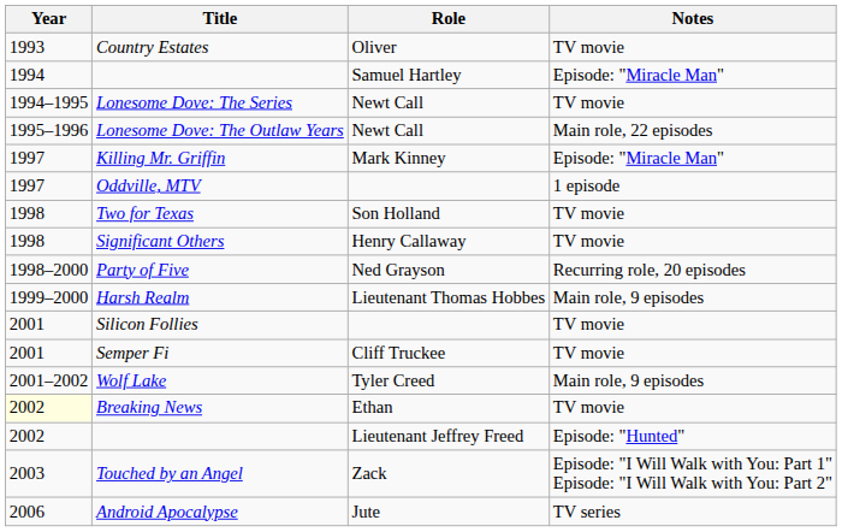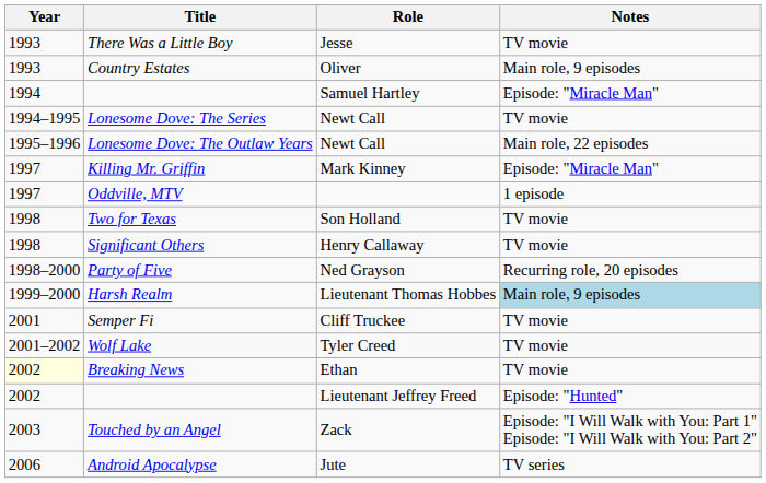 <table class="wikitable sortable">
 <tr>
 <th>Year</th>
 <th>Title</th>
 <th>Role</th>
 <th class="unsortable">Notes</th>
 </tr>
 <tr>
 <td>1993</td>
+<td><em>There Was a Little Boy</em></td>
+<td>Jesse</td>
+<td>TV movie</td>
+</tr>
+<tr>
+<td>1993</td>
 <td><em>Country Estates</em></td>
 <td>Oliver</td>
-<td>TV movie</td>
+<td>Main role, 9 episodes</td>
 </tr>
 <tr>
 <td>1994</td>
 <td><em></em></td>
 <td>Samuel Hartley</td>
 <td>Episode: "<a href='#'>Miracle Man</a>"</td>
 </tr>
 <tr>
 <td>1994–1995</td>
 <td><em><a href='#'>Lonesome Dove: The Series</a></em></td>
 <td>Newt Call</td>
 <td>TV movie</td>
 </tr>
 <tr>
 <td>1995–1996</td>
 <td><em><a href='#'>Lonesome Dove: The Outlaw Years</a></em></td>
 <td>Newt Call</td>
 <td>Main role, 22 episodes</td>
 </tr>
 <tr>
 <td>1997</td>
 <td><em><a href='#'>Killing Mr. Griffin</a></em></td>
 <td>Mark Kinney</td>
 <td>Episode: "<a href='#'>Miracle Man</a>"</td>
 </tr>
 <tr>
 <td>1997</td>
 <td><em><a href='#'>Oddville, MTV</a></em></td>
 <td></td>
 <td>1 episode</td>
 </tr>
 <tr>
 <td>1998</td>
 <td><em><a href='#'>Two for Texas</a></em></td>
 <td>Son Holland</td>
 <td>TV movie</td>
 </tr>
 <tr>
 <td>1998</td>
 <td><em><a href='#'>Significant Others</a></em></td>
 <td>Henry Callaway</td>
 <td>TV movie</td>
 </tr>
 <tr>
 <td>1998–2000</td>
 <td><em><a href='#'>Party of Five</a></em></td>
 <td>Ned Grayson</td>
 <td>Recurring role, 20 episodes</td>
 </tr>
 <tr>
 <td>1999–2000</td>
 <td><em><a href='#'>Harsh Realm</a></em></td>
 <td>Lieutenant Thomas Hobbes</td>
-<td>Main role, 9 episodes</td>
-</tr>
-<tr>
-<td>2001</td>
-<td><em>Silicon Follies</em></td>
-<td></td>
-<td>TV movie</td>
+<td style="background: lightblue;">Main role, 9 episodes</td>
 </tr>
 <tr>
 <td>2001</td>
 <td><em>Semper Fi</em></td>
 <td>Cliff Truckee</td>
 <td>TV movie</td>
 </tr>
 <tr>
 <td>2001–2002</td>
 <td><em><a href='#'>Wolf Lake</a></em></td>
 <td>Tyler Creed</td>
-<td>Main role, 9 episodes</td>
+<td>TV movie</td>
 </tr>
 <tr>
 <td style="background: lightyellow;">2002</td>
 <td><em><a href='#'>Breaking News</a></em></td>
 <td>Ethan</td>
 <td>TV movie</td>
 </tr>
 <tr>
 <td>2002</td>
 <td><em></em></td>
 <td>Lieutenant Jeffrey Freed</td>
 <td>Episode: "<a href='#'>Hunted</a>"</td>
 </tr>
 <tr>
 <td>2003</td>
 <td><em><a href='#'>Touched by an Angel</a></em></td>
 <td>Zack</td>
 <td>Episode: "I Will Walk with You: Part 1"<br>Episode: "I Will Walk with You: Part 2"</td>
 </tr>
 <tr>
 <td>2006</td>
 <td><em><a href='#'>Android Apocalypse</a></em></td>
 <td>Jute</td>
 <td>TV series</td>
 </tr>
 </table>
